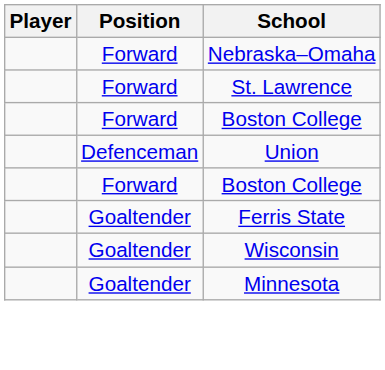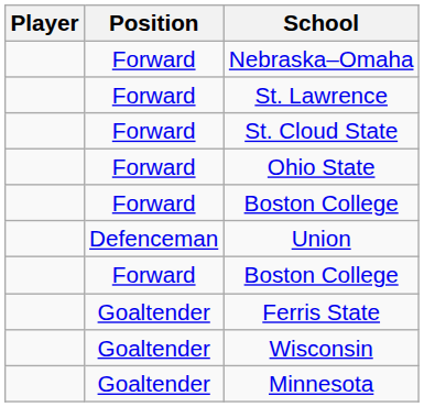 <table class="wikitable sortable" style="font-size: 95%;text-align: center;">
 <tr>
 <th>Player</th>
 <th>Position</th>
 <th>School</th>
 </tr>
 <tr>
 <td></td>
 <td><a href='#'>Forward</a></td>
 <td><a href='#'>Nebraska–Omaha</a></td>
 </tr>
 <tr>
 <td></td>
 <td><a href='#'>Forward</a></td>
 <td><a href='#'>St. Lawrence</a></td>
+</tr>
+<tr>
+<td></td>
+<td><a href='#'>Forward</a></td>
+<td><a href='#'>St. Cloud State</a></td>
+</tr>
+<tr>
+<td></td>
+<td><a href='#'>Forward</a></td>
+<td><a href='#'>Ohio State</a></td>
 </tr>
 <tr>
 <td></td>
 <td><a href='#'>Forward</a></td>
 <td><a href='#'>Boston College</a></td>
 </tr>
 <tr>
 <td></td>
 <td><a href='#'>Defenceman</a></td>
 <td><a href='#'>Union</a></td>
 </tr>
 <tr>
 <td></td>
 <td><a href='#'>Forward</a></td>
 <td><a href='#'>Boston College</a></td>
 </tr>
 <tr>
 <td></td>
 <td><a href='#'>Goaltender</a></td>
 <td><a href='#'>Ferris State</a></td>
 </tr>
 <tr>
 <td></td>
 <td><a href='#'>Goaltender</a></td>
 <td><a href='#'>Wisconsin</a></td>
 </tr>
 <tr>
 <td></td>
 <td><a href='#'>Goaltender</a></td>
 <td><a href='#'>Minnesota</a></td>
 </tr>
 </table>
